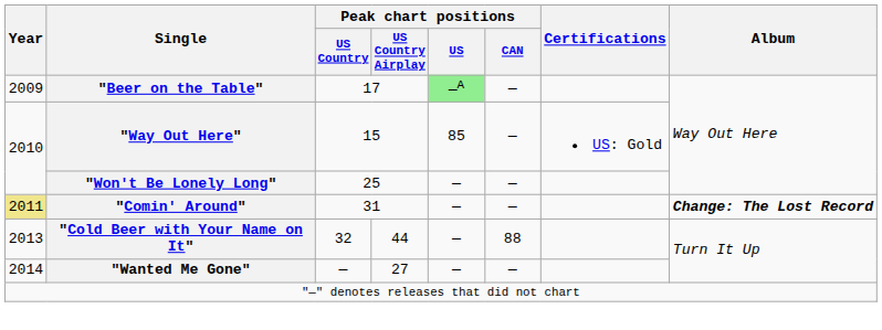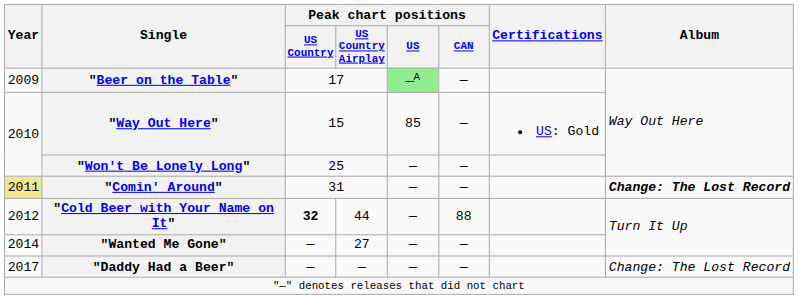 <table class="wikitable plainrowheaders" style="text-align:center;">
 <tr>
 <th rowspan="2">Year</th>
 <th rowspan="2" style="width:18em;">Single</th>
 <th colspan="4">Peak chart positions</th>
 <th scope="col" rowspan="2"><a href='#'>Certifications</a></th>
 <th rowspan="2">Album</th>
 </tr>
 <tr style="font-size:smaller;">
 <th style="width:45px;"><a href='#'>US Country</a><br></th>
 <th style="width:45px;"><a href='#'>US Country Airplay</a></th>
 <th style="width:45px;"><a href='#'>US</a><br></th>
 <th style="width:45px;"><a href='#'>CAN</a><br></th>
 </tr>
 <tr>
 <td>2009</td>
 <th scope="row">"<a href='#'>Beer on the Table</a>"</th>
 <td colspan=2>17</td>
 <td style="background: lightgreen;">—<sup>A</sup></td>
 <td>—</td>
 <td></td>
 <td style="text-align:left;" rowspan="3"><em>Way Out Here</em></td>
 </tr>
 <tr>
 <td rowspan="2">2010</td>
 <th scope="row">"<a href='#'>Way Out Here</a>"</th>
 <td colspan=2>15</td>
 <td>85</td>
 <td>—</td>
 <td><br><ul><li><a href='#'>US</a>: Gold</li></ul></td>
 </tr>
 <tr>
 <th scope="row">"<a href='#'>Won't Be Lonely Long</a>"</th>
 <td colspan=2>25</td>
 <td>—</td>
 <td>—</td>
 </tr>
 <tr>
 <td style="background: khaki;">2011</td>
 <th scope="row">"<a href='#'>Comin' Around</a>"</th>
 <td colspan=2>31</td>
 <td>—</td>
 <td>—</td>
 <td></td>
 <td style="text-align:left;"><strong><em>Change: The Lost Record</em></strong></td>
 </tr>
 <tr>
-<td>2013</td>
+<td>2012</td>
 <th scope="row">"<a href='#'>Cold Beer with Your Name on It</a>"</th>
-<td>32</td>
+<td><strong>32</strong></td>
 <td>44</td>
 <td>—</td>
 <td>88</td>
 <td></td>
 <td style="text-align:left;" rowspan="2"><em>Turn It Up</em></td>
 </tr>
 <tr>
 <td>2014</td>
 <th scope="row">"Wanted Me Gone"</th>
 <td>—</td>
 <td>27</td>
 <td>—</td>
 <td>—</td>
 </tr>
 <tr>
+<td>2017</td>
+<th scope="row">"Daddy Had a Beer"</th>
+<td>—</td>
+<td>—</td>
+<td>—</td>
+<td>—</td>
+<td></td>
+<td style="text-align:left;"><em>Change: The Lost Record</em></td>
+</tr>
+<tr>
 <td colspan="8" style="font-size:8pt">"—" denotes releases that did not chart</td>
 </tr>
 </table>
